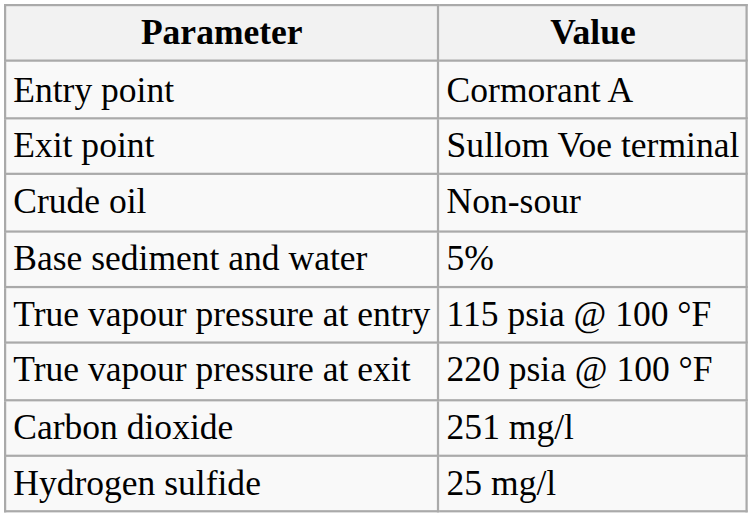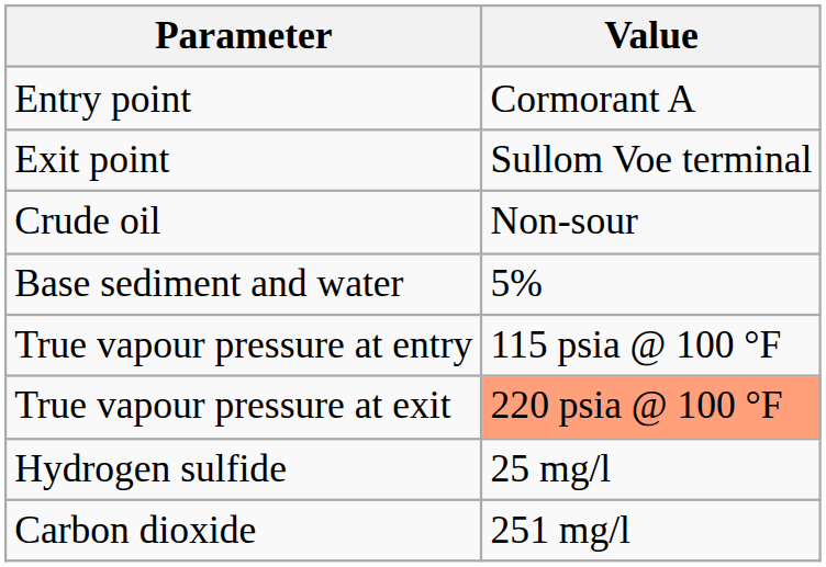 <table class="wikitable">
 <tr>
 <th>Parameter</th>
 <th>Value</th>
 </tr>
 <tr>
 <td>Entry point</td>
 <td>Cormorant A</td>
 </tr>
 <tr>
 <td>Exit point</td>
 <td>Sullom Voe terminal</td>
 </tr>
 <tr>
 <td>Crude oil</td>
 <td>Non-sour</td>
 </tr>
 <tr>
 <td>Base sediment and water</td>
 <td>5%</td>
 </tr>
 <tr>
 <td>True vapour pressure at entry</td>
 <td>115 psia @ 100 °F</td>
 </tr>
 <tr>
 <td>True vapour pressure at exit</td>
-<td>220 psia @ 100 °F</td>
+<td style="background: lightsalmon;">220 psia @ 100 °F</td>
+</tr>
+<tr>
+<td>Hydrogen sulfide</td>
+<td>25 mg/l</td>
 </tr>
 <tr>
 <td>Carbon dioxide</td>
 <td>251 mg/l</td>
 </tr>
-<tr>
-<td>Hydrogen sulfide</td>
-<td>25 mg/l</td>
-</tr>
 </table>
